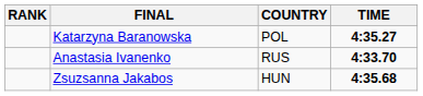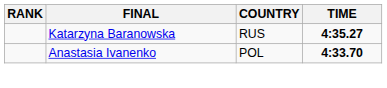 <table class="wikitable">
 <tr>
 <th>RANK</th>
 <th align="left" style="width: 15em">FINAL</th>
 <th>COUNTRY</th>
 <th style="width: 6em">TIME</th>
 </tr>
 <tr>
 <td align="center"></td>
 <td><a href='#'>Katarzyna Baranowska</a></td>
-<td> POL</td>
+<td> RUS</td>
 <td align="center"><strong>4:35.27</strong></td>
 </tr>
 <tr>
 <td align="center"></td>
 <td><a href='#'>Anastasia Ivanenko</a></td>
-<td> RUS</td>
+<td> POL</td>
 <td align="center"><strong>4:33.70</strong></td>
 </tr>
-<tr>
-<td align="center"></td>
-<td><a href='#'>Zsuzsanna Jakabos</a></td>
-<td> HUN</td>
-<td align="center"><strong>4:35.68</strong></td>
-</tr>
 </table>
